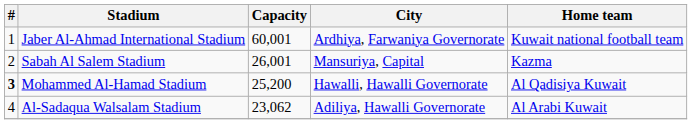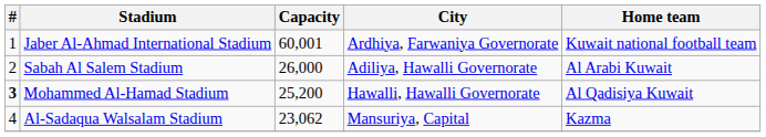 <table class="wikitable sortable">
 <tr>
 <th>#</th>
 <th>Stadium</th>
 <th>Capacity</th>
 <th>City</th>
 <th>Home team</th>
 </tr>
 <tr>
 <td>1</td>
 <td><a href='#'>Jaber Al-Ahmad International Stadium</a></td>
 <td>60,001</td>
 <td><a href='#'>Ardhiya</a>, <a href='#'>Farwaniya Governorate</a></td>
 <td><a href='#'>Kuwait national football team</a></td>
 </tr>
 <tr>
 <td>2</td>
 <td><a href='#'>Sabah Al Salem Stadium</a></td>
-<td>26,001</td>
-<td><a href='#'>Mansuriya</a>, <a href='#'>Capital</a></td>
-<td><a href='#'>Kazma</a></td>
+<td>26,000</td>
+<td><a href='#'>Adiliya</a>, <a href='#'>Hawalli Governorate</a></td>
+<td><a href='#'>Al Arabi Kuwait</a></td>
 </tr>
 <tr>
 <td><strong>3</strong></td>
 <td><a href='#'>Mohammed Al-Hamad Stadium</a></td>
 <td>25,200</td>
 <td><a href='#'>Hawalli</a>, <a href='#'>Hawalli Governorate</a></td>
 <td><a href='#'>Al Qadisiya Kuwait</a></td>
 </tr>
 <tr>
 <td>4</td>
 <td><a href='#'>Al-Sadaqua Walsalam Stadium</a></td>
 <td>23,062</td>
-<td><a href='#'>Adiliya</a>, <a href='#'>Hawalli Governorate</a></td>
-<td><a href='#'>Al Arabi Kuwait</a></td>
+<td><a href='#'>Mansuriya</a>, <a href='#'>Capital</a></td>
+<td><a href='#'>Kazma</a></td>
 </tr>
 <tr>
 </tr>
 </table>
